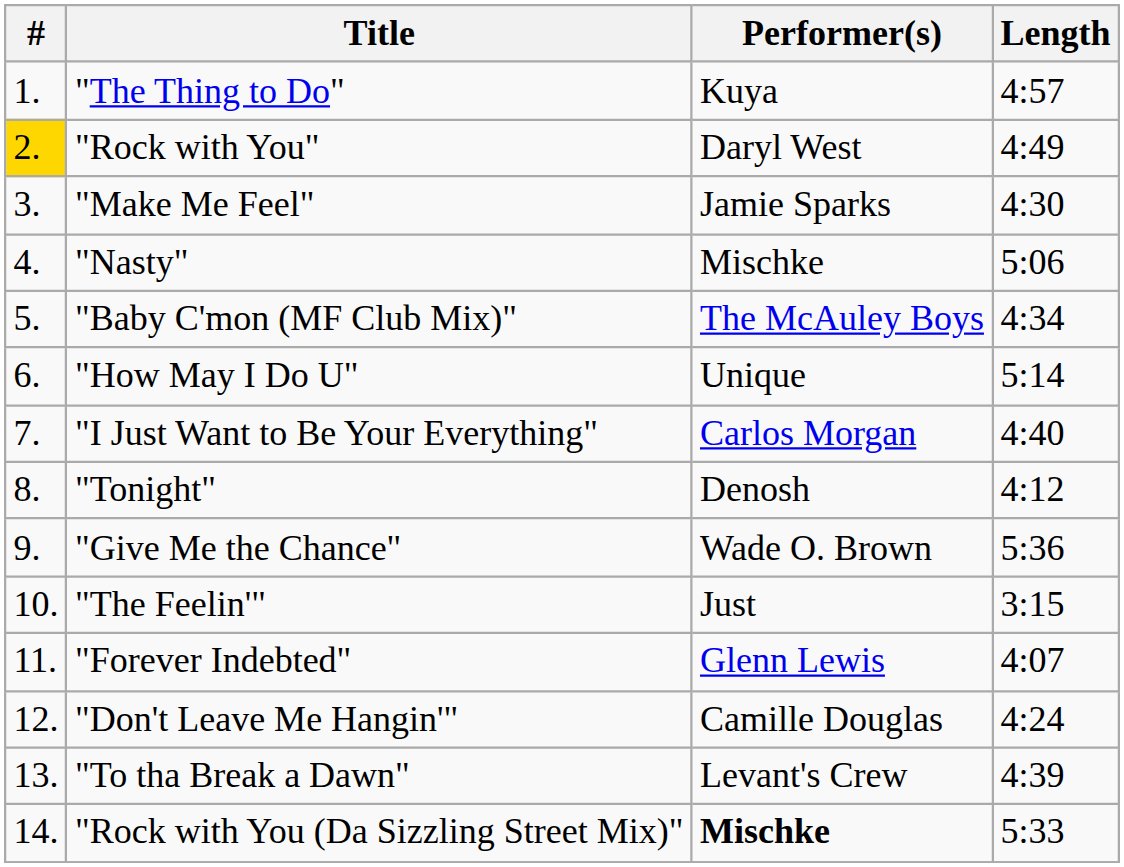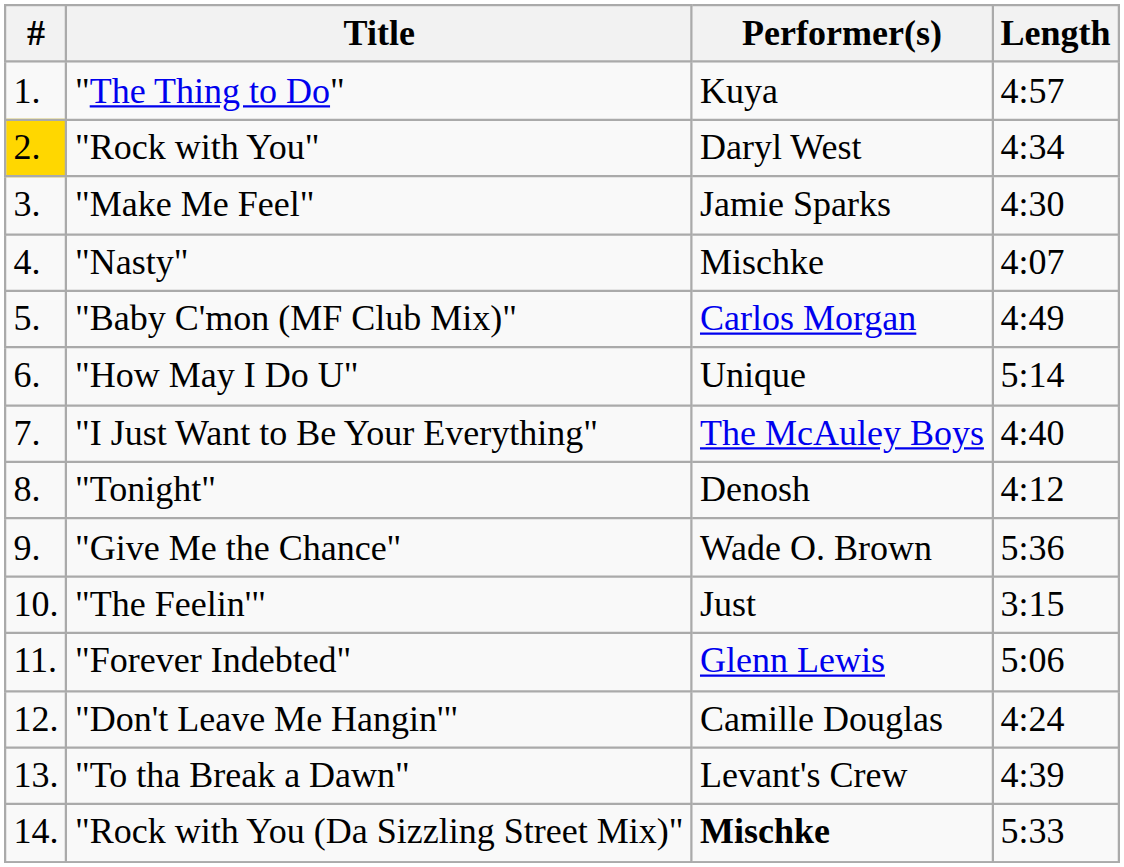 <table class="wikitable">
 <tr>
 <th>#</th>
 <th>Title</th>
 <th>Performer(s)</th>
 <th>Length</th>
 </tr>
 <tr>
 <td>1.</td>
 <td>"<a href='#'>The Thing to Do</a>"</td>
 <td>Kuya</td>
 <td>4:57</td>
 </tr>
 <tr>
 <td style="background: gold;">2.</td>
 <td>"Rock with You"</td>
 <td>Daryl West</td>
-<td>4:49</td>
+<td>4:34</td>
 </tr>
 <tr>
 <td>3.</td>
 <td>"Make Me Feel"</td>
 <td>Jamie Sparks</td>
 <td>4:30</td>
 </tr>
 <tr>
 <td>4.</td>
 <td>"Nasty"</td>
 <td>Mischke</td>
-<td>5:06</td>
+<td>4:07</td>
 </tr>
 <tr>
 <td>5.</td>
 <td>"Baby C'mon (MF Club Mix)"</td>
-<td><a href='#'>The McAuley Boys</a></td>
-<td>4:34</td>
+<td><a href='#'>Carlos Morgan</a></td>
+<td>4:49</td>
 </tr>
 <tr>
 <td>6.</td>
 <td>"How May I Do U"</td>
 <td>Unique</td>
 <td>5:14</td>
 </tr>
 <tr>
 <td>7.</td>
 <td>"I Just Want to Be Your Everything"</td>
-<td><a href='#'>Carlos Morgan</a></td>
+<td><a href='#'>The McAuley Boys</a></td>
 <td>4:40</td>
 </tr>
 <tr>
 <td>8.</td>
 <td>"Tonight"</td>
 <td>Denosh</td>
 <td>4:12</td>
 </tr>
 <tr>
 <td>9.</td>
 <td>"Give Me the Chance"</td>
 <td>Wade O. Brown</td>
 <td>5:36</td>
 </tr>
 <tr>
 <td>10.</td>
 <td>"The Feelin'"</td>
 <td>Just</td>
 <td>3:15</td>
 </tr>
 <tr>
 <td>11.</td>
 <td>"Forever Indebted"</td>
 <td><a href='#'>Glenn Lewis</a></td>
-<td>4:07</td>
+<td>5:06</td>
 </tr>
 <tr>
 <td>12.</td>
 <td>"Don't Leave Me Hangin'"</td>
 <td>Camille Douglas</td>
 <td>4:24</td>
 </tr>
 <tr>
 <td>13.</td>
 <td>"To tha Break a Dawn"</td>
 <td>Levant's Crew</td>
 <td>4:39</td>
 </tr>
 <tr>
 <td>14.</td>
 <td>"Rock with You (Da Sizzling Street Mix)"</td>
 <td><strong>Mischke</strong></td>
 <td>5:33</td>
 </tr>
 <tr>
 </tr>
 </table>
